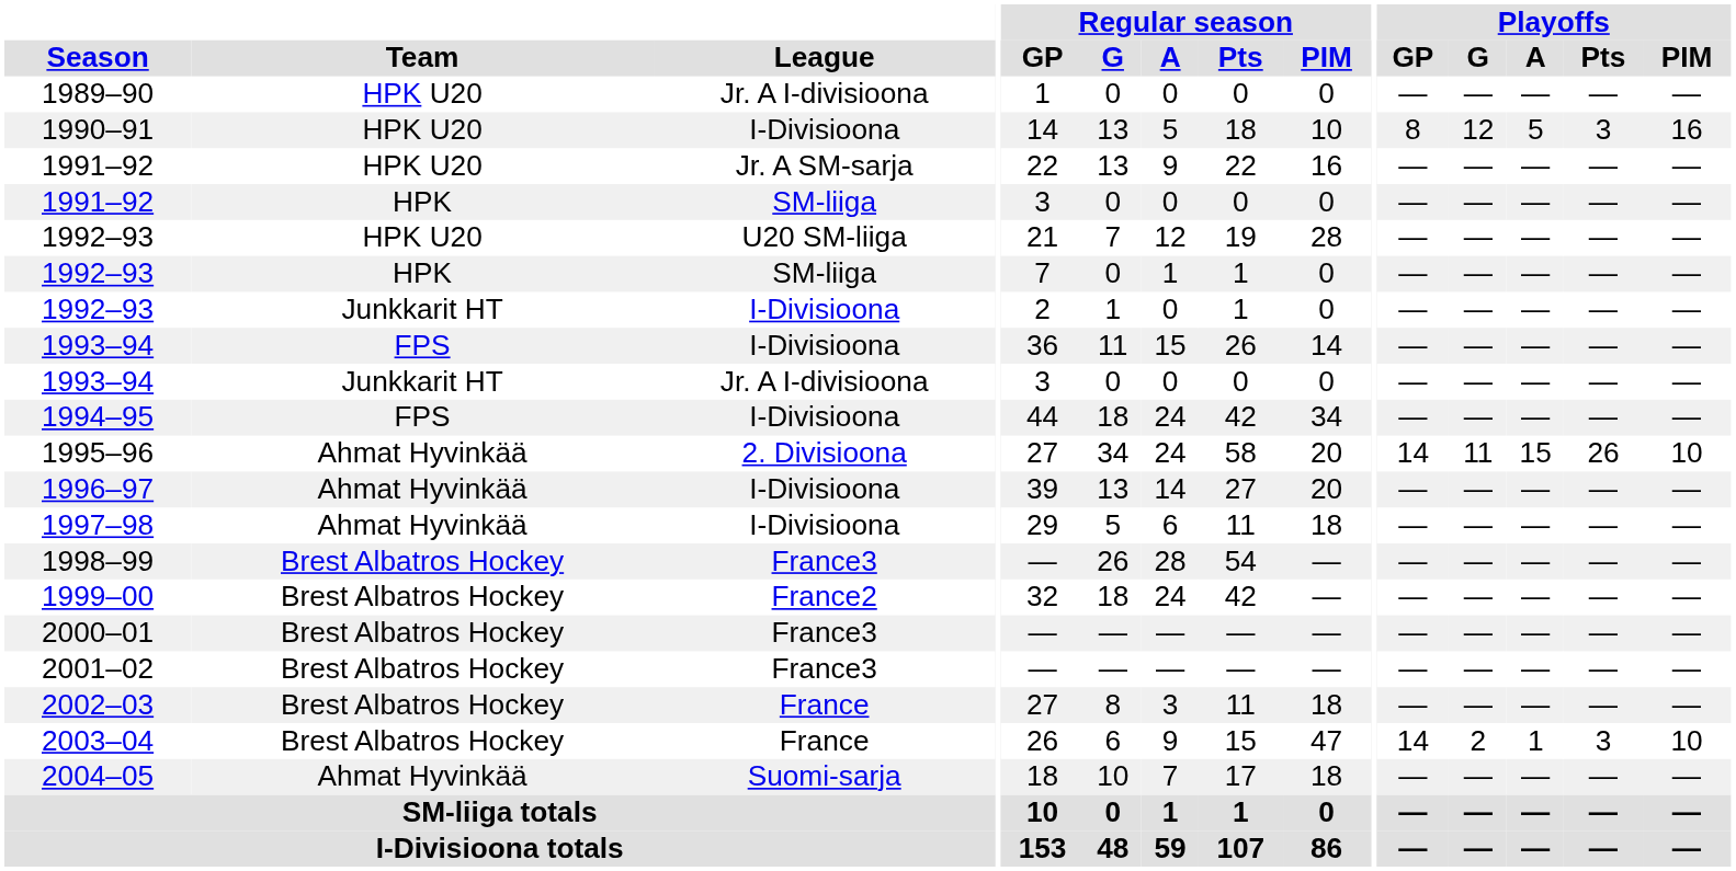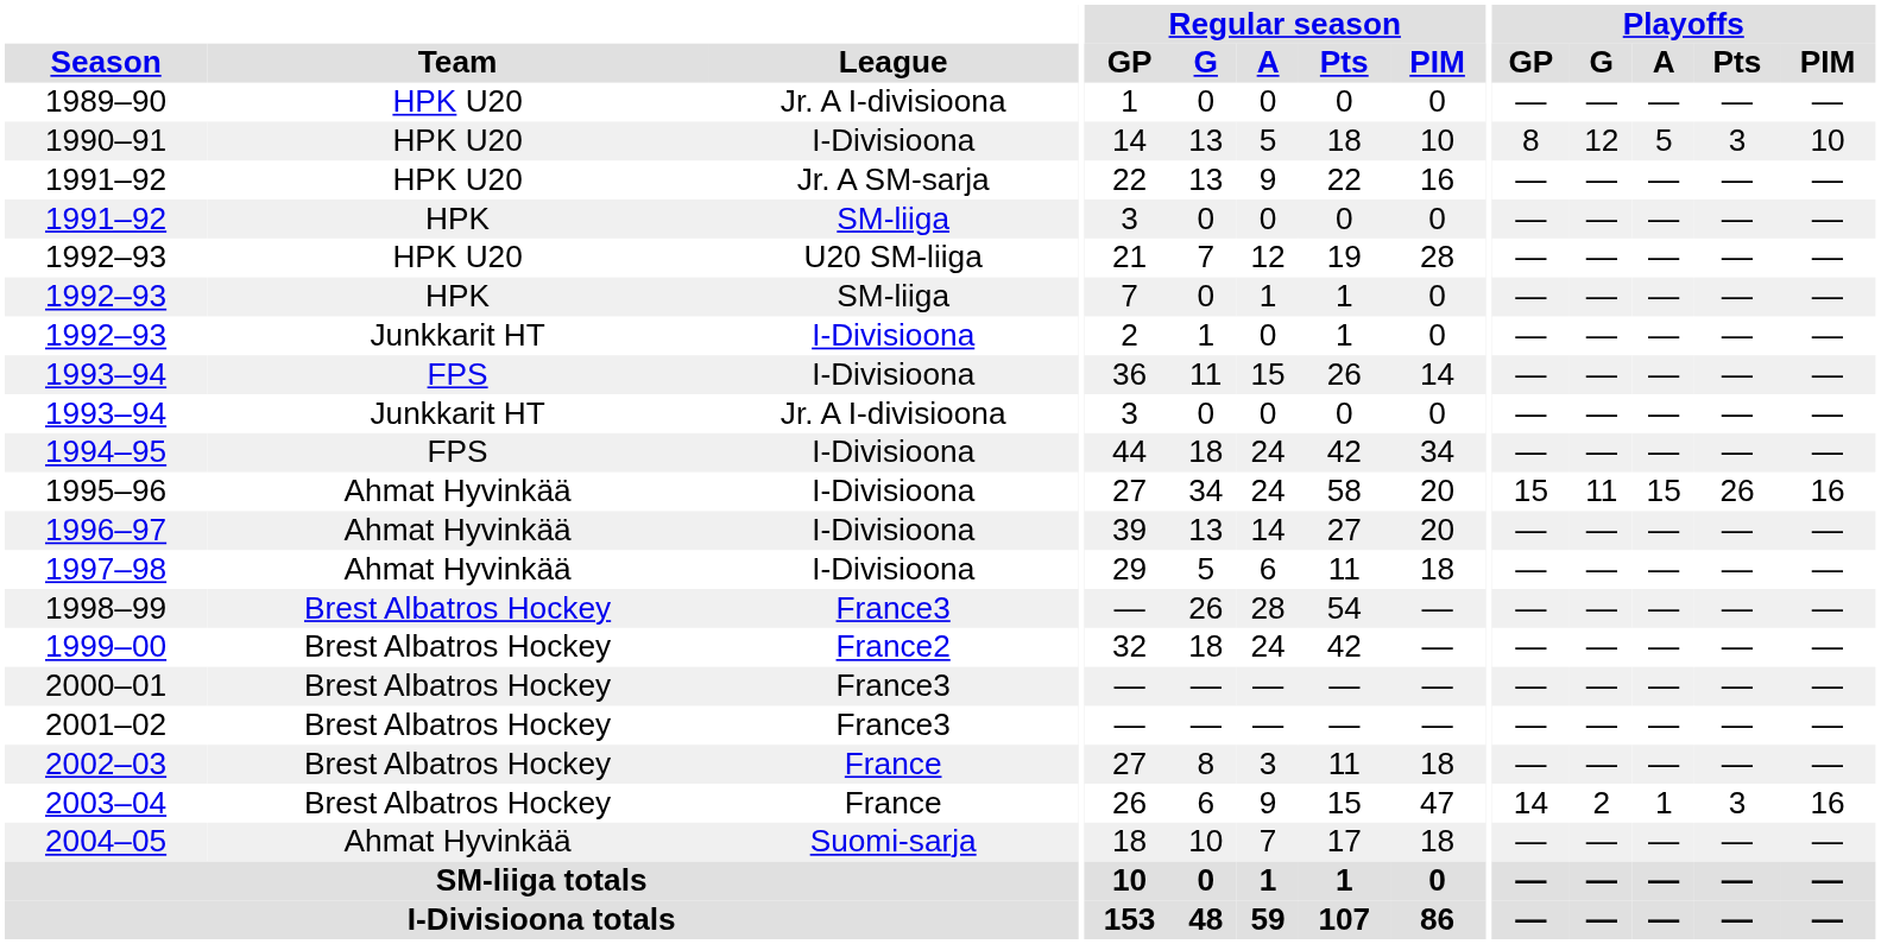 <table border="0" cellpadding="1" cellspacing="0" style="text-align:center; width:60em">
 <tr bgcolor="#e0e0e0">
 <th colspan="3" bgcolor="#ffffff"></th>
 <th rowspan="99" bgcolor="#ffffff"></th>
 <th colspan="5"><a href='#'>Regular season</a></th>
 <th rowspan="99" bgcolor="#ffffff"></th>
 <th colspan="5"><a href='#'>Playoffs</a></th>
 </tr>
 <tr bgcolor="#e0e0e0">
 <th><a href='#'>Season</a></th>
 <th>Team</th>
 <th>League</th>
 <th>GP</th>
 <th><a href='#'>G</a></th>
 <th><a href='#'>A</a></th>
 <th><a href='#'>Pts</a></th>
 <th><a href='#'>PIM</a></th>
 <th>GP</th>
 <th>G</th>
 <th>A</th>
 <th>Pts</th>
 <th>PIM</th>
 </tr>
 <tr>
 <td>1989–90</td>
 <td><a href='#'>HPK</a> U20</td>
 <td>Jr. A I-divisioona</td>
 <td>1</td>
 <td>0</td>
 <td>0</td>
 <td>0</td>
 <td>0</td>
 <td>—</td>
 <td>—</td>
 <td>—</td>
 <td>—</td>
 <td>—</td>
 </tr>
 <tr bgcolor="#f0f0f0">
 <td>1990–91</td>
 <td>HPK U20</td>
 <td>I-Divisioona</td>
 <td>14</td>
 <td>13</td>
 <td>5</td>
 <td>18</td>
 <td>10</td>
 <td>8</td>
 <td>12</td>
 <td>5</td>
 <td>3</td>
-<td>16</td>
+<td>10</td>
 </tr>
 <tr>
 <td>1991–92</td>
 <td>HPK U20</td>
 <td>Jr. A SM-sarja</td>
 <td>22</td>
 <td>13</td>
 <td>9</td>
 <td>22</td>
 <td>16</td>
 <td>—</td>
 <td>—</td>
 <td>—</td>
 <td>—</td>
 <td>—</td>
 </tr>
 <tr bgcolor="#f0f0f0">
 <td><a href='#'>1991–92</a></td>
 <td>HPK</td>
 <td><a href='#'>SM-liiga</a></td>
 <td>3</td>
 <td>0</td>
 <td>0</td>
 <td>0</td>
 <td>0</td>
 <td>—</td>
 <td>—</td>
 <td>—</td>
 <td>—</td>
 <td>—</td>
 </tr>
 <tr>
 <td>1992–93</td>
 <td>HPK U20</td>
 <td>U20 SM-liiga</td>
 <td>21</td>
 <td>7</td>
 <td>12</td>
 <td>19</td>
 <td>28</td>
 <td>—</td>
 <td>—</td>
 <td>—</td>
 <td>—</td>
 <td>—</td>
 </tr>
 <tr bgcolor="#f0f0f0">
 <td><a href='#'>1992–93</a></td>
 <td>HPK</td>
 <td>SM-liiga</td>
 <td>7</td>
 <td>0</td>
 <td>1</td>
 <td>1</td>
 <td>0</td>
 <td>—</td>
 <td>—</td>
 <td>—</td>
 <td>—</td>
 <td>—</td>
 </tr>
 <tr>
 <td><a href='#'>1992–93</a></td>
 <td>Junkkarit HT</td>
 <td><a href='#'>I-Divisioona</a></td>
 <td>2</td>
 <td>1</td>
 <td>0</td>
 <td>1</td>
 <td>0</td>
 <td>—</td>
 <td>—</td>
 <td>—</td>
 <td>—</td>
 <td>—</td>
 </tr>
 <tr bgcolor="#f0f0f0">
 <td><a href='#'>1993–94</a></td>
 <td><a href='#'>FPS</a></td>
 <td>I-Divisioona</td>
 <td>36</td>
 <td>11</td>
 <td>15</td>
 <td>26</td>
 <td>14</td>
 <td>—</td>
 <td>—</td>
 <td>—</td>
 <td>—</td>
 <td>—</td>
 </tr>
 <tr>
 <td><a href='#'>1993–94</a></td>
 <td>Junkkarit HT</td>
 <td>Jr. A I-divisioona</td>
 <td>3</td>
 <td>0</td>
 <td>0</td>
 <td>0</td>
 <td>0</td>
 <td>—</td>
 <td>—</td>
 <td>—</td>
 <td>—</td>
 <td>—</td>
 </tr>
 <tr bgcolor="#f0f0f0">
 <td><a href='#'>1994–95</a></td>
 <td>FPS</td>
 <td>I-Divisioona</td>
 <td>44</td>
 <td>18</td>
 <td>24</td>
 <td>42</td>
 <td>34</td>
 <td>—</td>
 <td>—</td>
 <td>—</td>
 <td>—</td>
 <td>—</td>
 </tr>
 <tr>
 <td>1995–96</td>
 <td>Ahmat Hyvinkää</td>
-<td><a href='#'>2. Divisioona</a></td>
+<td>I-Divisioona</td>
 <td>27</td>
 <td>34</td>
 <td>24</td>
 <td>58</td>
 <td>20</td>
-<td>14</td>
+<td>15</td>
 <td>11</td>
 <td>15</td>
 <td>26</td>
-<td>10</td>
+<td>16</td>
 </tr>
 <tr bgcolor="#f0f0f0">
 <td><a href='#'>1996–97</a></td>
 <td>Ahmat Hyvinkää</td>
 <td>I-Divisioona</td>
 <td>39</td>
 <td>13</td>
 <td>14</td>
 <td>27</td>
 <td>20</td>
 <td>—</td>
 <td>—</td>
 <td>—</td>
 <td>—</td>
 <td>—</td>
 </tr>
 <tr>
 <td><a href='#'>1997–98</a></td>
 <td>Ahmat Hyvinkää</td>
 <td>I-Divisioona</td>
 <td>29</td>
 <td>5</td>
 <td>6</td>
 <td>11</td>
 <td>18</td>
 <td>—</td>
 <td>—</td>
 <td>—</td>
 <td>—</td>
 <td>—</td>
 </tr>
 <tr bgcolor="#f0f0f0">
 <td>1998–99</td>
 <td><a href='#'>Brest Albatros Hockey</a></td>
 <td><a href='#'>France3</a></td>
 <td>—</td>
 <td>26</td>
 <td>28</td>
 <td>54</td>
 <td>—</td>
 <td>—</td>
 <td>—</td>
 <td>—</td>
 <td>—</td>
 <td>—</td>
 </tr>
 <tr>
 <td><a href='#'>1999–00</a></td>
 <td>Brest Albatros Hockey</td>
 <td><a href='#'>France2</a></td>
 <td>32</td>
 <td>18</td>
 <td>24</td>
 <td>42</td>
 <td>—</td>
 <td>—</td>
 <td>—</td>
 <td>—</td>
 <td>—</td>
 <td>—</td>
 </tr>
 <tr bgcolor="#f0f0f0">
 <td>2000–01</td>
 <td>Brest Albatros Hockey</td>
 <td>France3</td>
 <td>—</td>
 <td>—</td>
 <td>—</td>
 <td>—</td>
 <td>—</td>
 <td>—</td>
 <td>—</td>
 <td>—</td>
 <td>—</td>
 <td>—</td>
 </tr>
 <tr>
 <td>2001–02</td>
 <td>Brest Albatros Hockey</td>
 <td>France3</td>
 <td>—</td>
 <td>—</td>
 <td>—</td>
 <td>—</td>
 <td>—</td>
 <td>—</td>
 <td>—</td>
 <td>—</td>
 <td>—</td>
 <td>—</td>
 </tr>
 <tr bgcolor="#f0f0f0">
 <td><a href='#'>2002–03</a></td>
 <td>Brest Albatros Hockey</td>
 <td><a href='#'>France</a></td>
 <td>27</td>
 <td>8</td>
 <td>3</td>
 <td>11</td>
 <td>18</td>
 <td>—</td>
 <td>—</td>
 <td>—</td>
 <td>—</td>
 <td>—</td>
 </tr>
 <tr>
 <td><a href='#'>2003–04</a></td>
 <td>Brest Albatros Hockey</td>
 <td>France</td>
 <td>26</td>
 <td>6</td>
 <td>9</td>
 <td>15</td>
 <td>47</td>
 <td>14</td>
 <td>2</td>
 <td>1</td>
 <td>3</td>
-<td>10</td>
+<td>16</td>
 </tr>
 <tr bgcolor="#f0f0f0">
 <td><a href='#'>2004–05</a></td>
 <td>Ahmat Hyvinkää</td>
 <td><a href='#'>Suomi-sarja</a></td>
 <td>18</td>
 <td>10</td>
 <td>7</td>
 <td>17</td>
 <td>18</td>
 <td>—</td>
 <td>—</td>
 <td>—</td>
 <td>—</td>
 <td>—</td>
 </tr>
 <tr>
 </tr>
 <tr ALIGN="center" bgcolor="#e0e0e0">
 <th colspan="3">SM-liiga totals</th>
 <th ALIGN="center">10</th>
 <th ALIGN="center">0</th>
 <th ALIGN="center">1</th>
 <th ALIGN="center">1</th>
 <th ALIGN="center">0</th>
 <th ALIGN="center">—</th>
 <th ALIGN="center">—</th>
 <th ALIGN="center">—</th>
 <th ALIGN="center">—</th>
 <th ALIGN="center">—</th>
 </tr>
 <tr>
 </tr>
 <tr ALIGN="center" bgcolor="#e0e0e0">
 <th colspan="3">I-Divisioona totals</th>
 <th ALIGN="center">153</th>
 <th ALIGN="center">48</th>
 <th ALIGN="center">59</th>
 <th ALIGN="center">107</th>
 <th ALIGN="center">86</th>
 <th ALIGN="center">—</th>
 <th ALIGN="center">—</th>
 <th ALIGN="center">—</th>
 <th ALIGN="center">—</th>
 <th ALIGN="center">—</th>
 </tr>
 </table>
